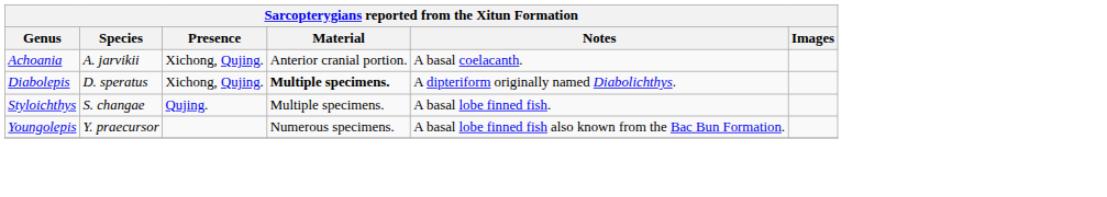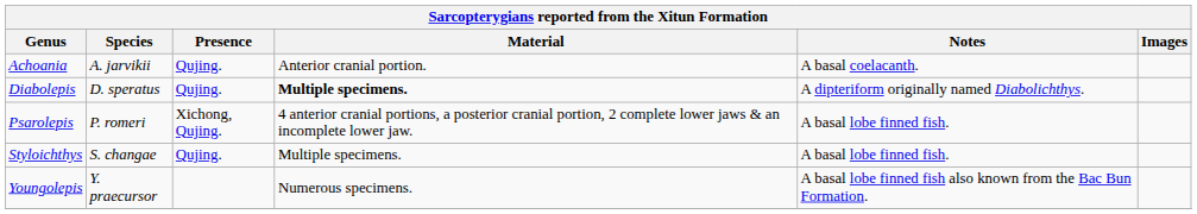 <table class="wikitable" align="center">
 <tr>
 <th colspan="6" align="center"><strong><a href='#'>Sarcopterygians</a> reported from the Xitun Formation</strong></th>
 </tr>
 <tr>
 <th>Genus</th>
 <th>Species</th>
 <th>Presence</th>
 <th><strong>Material</strong></th>
 <th>Notes</th>
 <th>Images</th>
 </tr>
 <tr>
 <td><em><a href='#'>Achoania</a></em></td>
 <td><em>A. jarvikii</em></td>
-<td>Xichong, <a href='#'>Qujing</a>.</td>
+<td><a href='#'>Qujing</a>.</td>
 <td>Anterior cranial portion.</td>
 <td>A basal <a href='#'>coelacanth</a>.</td>
 <td></td>
 </tr>
 <tr>
 <td><em><a href='#'>Diabolepis</a></em></td>
 <td><em>D. speratus</em></td>
-<td>Xichong, <a href='#'>Qujing</a>.</td>
+<td><a href='#'>Qujing</a>.</td>
 <td><strong>Multiple specimens.</strong></td>
 <td>A <a href='#'>dipteriform</a> originally named <em><a href='#'>Diabolichthys</a></em>.</td>
+<td></td>
+</tr>
+<tr>
+<td><em><a href='#'>Psarolepis</a></em></td>
+<td><em>P. romeri</em></td>
+<td>Xichong, <a href='#'>Qujing</a>.</td>
+<td>4 anterior cranial portions, a posterior cranial portion, 2 complete lower jaws & an incomplete lower jaw.</td>
+<td>A basal <a href='#'>lobe finned fish</a>.</td>
 <td></td>
 </tr>
 <tr>
 <td><em><a href='#'>Styloichthys</a></em></td>
 <td><em>S. changae</em></td>
 <td><a href='#'>Qujing</a>.</td>
 <td>Multiple specimens.</td>
 <td>A basal <a href='#'>lobe finned fish</a>.</td>
 <td></td>
 </tr>
 <tr>
 <td><em><a href='#'>Youngolepis</a></em></td>
 <td><em>Y. praecursor</em></td>
 <td></td>
 <td>Numerous specimens.</td>
 <td>A basal <a href='#'>lobe finned fish</a> also known from the <a href='#'>Bac Bun Formation</a>.</td>
 <td></td>
 </tr>
 <tr>
 </tr>
 </table>
